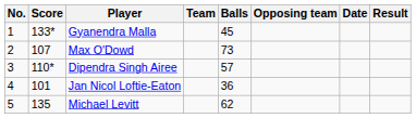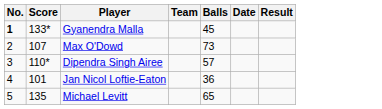 <table class="wikitable sortable" style="font-size:100%">
 <tr>
 <th>No.</th>
 <th>Score</th>
 <th>Player</th>
 <th>Team</th>
 <th>Balls</th>
-<th>Opposing team</th>
 <th>Date</th>
 <th>Result</th>
 </tr>
 <tr>
-<td>1</td>
+<td><strong>1</strong></td>
 <td>133*</td>
 <td><a href='#'>Gyanendra Malla</a></td>
 <td></td>
 <td> 45</td>
-<td></td>
 <td></td>
 <td></td>
 </tr>
 <tr>
 <td>2</td>
 <td>107</td>
 <td><a href='#'>Max O'Dowd</a></td>
 <td></td>
 <td> 73</td>
 <td></td>
 <td></td>
-<td></td>
 </tr>
 <tr>
 <td>3</td>
 <td>110*</td>
 <td><a href='#'>Dipendra Singh Airee</a></td>
 <td></td>
 <td> 57</td>
-<td></td>
 <td></td>
 <td></td>
 </tr>
 <tr>
 <td>4</td>
 <td>101</td>
 <td><a href='#'>Jan Nicol Loftie-Eaton</a></td>
 <td></td>
 <td> 36</td>
 <td></td>
 <td></td>
-<td></td>
 </tr>
 <tr>
 <td>5</td>
 <td>135</td>
 <td><a href='#'>Michael Levitt</a></td>
 <td></td>
-<td> 62</td>
-<td></td>
+<td> 65</td>
 <td></td>
 <td></td>
 </tr>
 </table>
